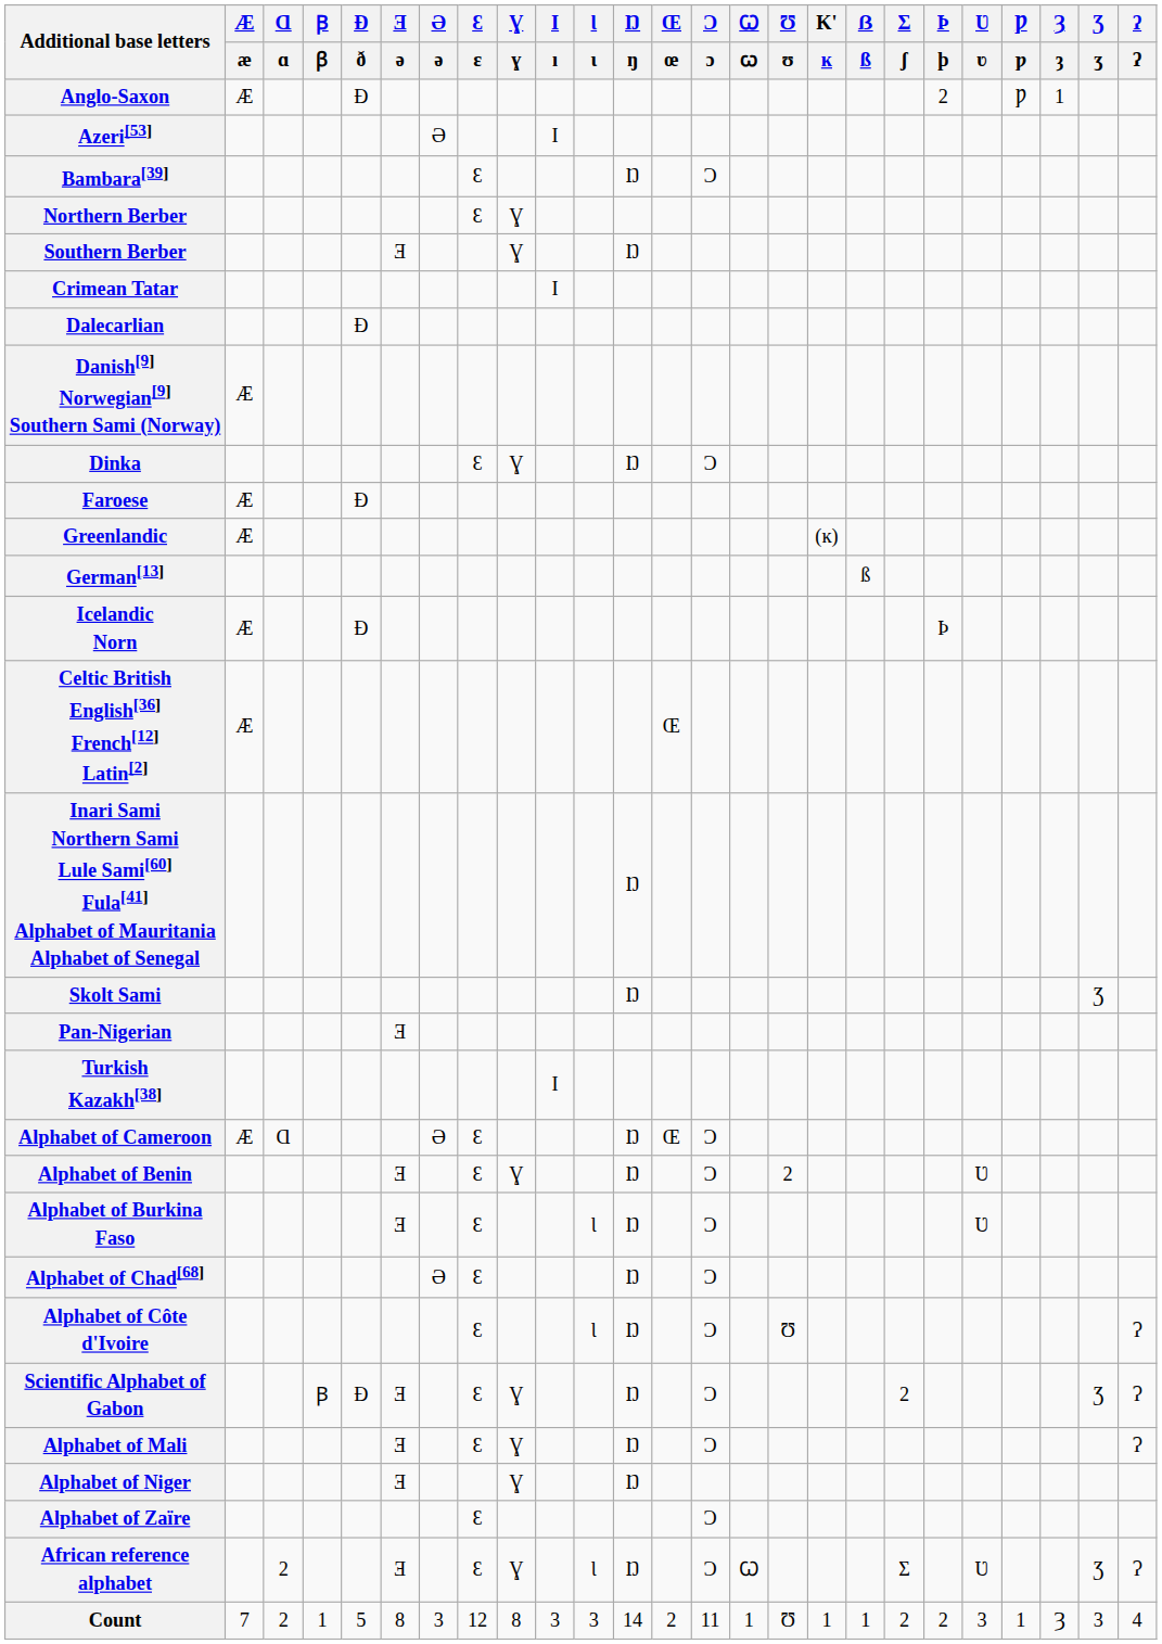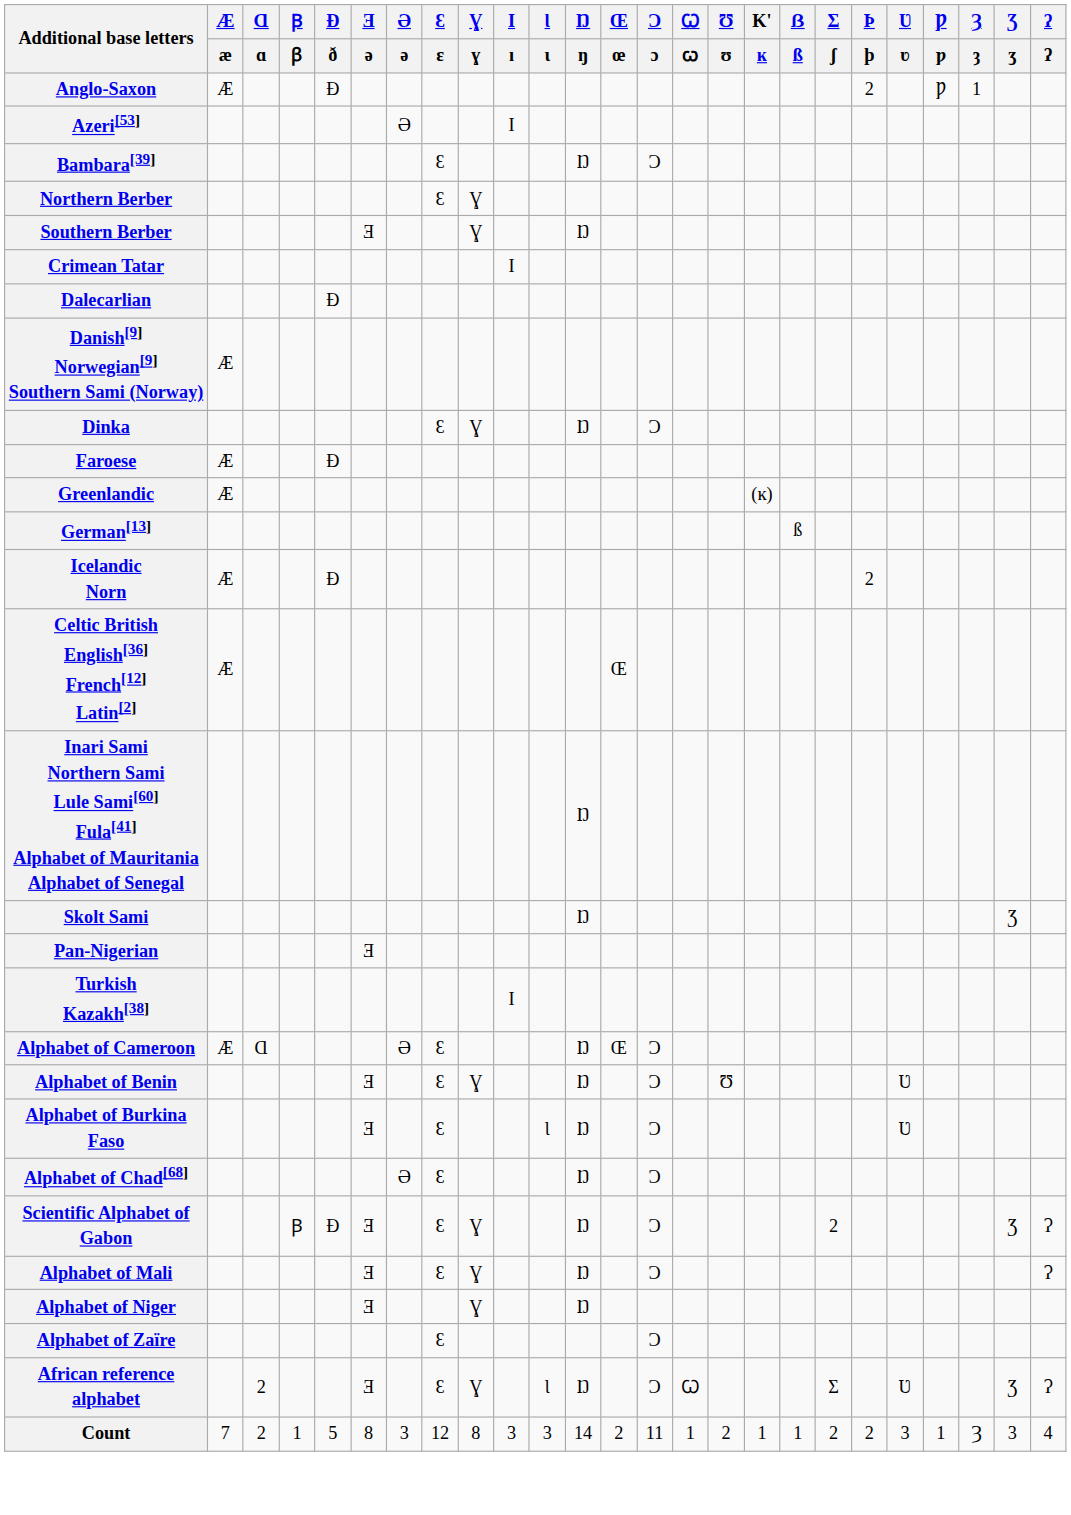 <table class="wikitable" style="border:1px solid #aaa;border-collapse:collapse;line-height:1.4;text-align:center;table-layout:fixed">
 <tr>
 <th style="width:10em" rowspan="2">Additional base letters</th>
 <th style="width:1.5em"><a href='#'>Æ</a></th>
 <th style="width:1.5em"><a href='#'>Ɑ</a></th>
 <th style="width:1.5em"><a href='#'>Ꞵ</a></th>
 <th style="width:1.5em"><a href='#'>Ð</a></th>
 <th style="width:1.5em"><a href='#'>Ǝ</a></th>
 <th style="width:1.5em"><a href='#'>Ə</a></th>
 <th style="width:1.5em"><a href='#'>Ɛ</a></th>
 <th style="width:1.5em"><a href='#'>Ɣ</a></th>
 <th style="width:1.5em"><a href='#'>I</a></th>
 <th style="width:1.5em"><a href='#'>Ɩ</a></th>
 <th style="width:1.5em"><a href='#'>Ŋ</a></th>
 <th style="width:1.5em"><a href='#'>Œ</a></th>
 <th style="width:1.5em"><a href='#'>Ɔ</a></th>
 <th style="width:1.5em"><a href='#'>Ꞷ</a></th>
 <th style="width:1.5em"><a href='#'>Ʊ</a></th>
 <th style="width:1.5em">K'</th>
 <th style="width:1.5em"><a href='#'>ẞ</a></th>
 <th style="width:1.5em"><a href='#'>Ʃ</a></th>
 <th style="width:1.5em"><a href='#'>Þ</a></th>
 <th style="width:1.5em"><a href='#'>Ʋ</a></th>
 <th style="width:1.5em"><a href='#'>Ƿ</a></th>
 <th style="width:1.5em"><a href='#'>Ȝ</a></th>
 <th style="width:1.5em"><a href='#'>Ʒ</a></th>
 <th style="width:1.5em"><a href='#'>ʔ</a></th>
 </tr>
 <tr>
 <th>æ</th>
 <th>ɑ</th>
 <th>ꞵ</th>
 <th>ð</th>
 <th>ǝ</th>
 <th>ə</th>
 <th>ɛ</th>
 <th>ɣ</th>
 <th>ı</th>
 <th>ɩ</th>
 <th>ŋ</th>
 <th>œ</th>
 <th>ɔ</th>
 <th>ꞷ</th>
 <th>ʊ</th>
 <th><a href='#'>ĸ</a></th>
 <th><a href='#'>ß</a></th>
 <th>ʃ</th>
 <th>þ</th>
 <th>ʋ</th>
 <th>ƿ</th>
 <th>ȝ</th>
 <th>ʒ</th>
 <th>ʔ</th>
 </tr>
 <tr>
 <th><a href='#'>Anglo-Saxon</a></th>
 <td>Æ</td>
 <td></td>
 <td></td>
 <td>Ð</td>
 <td></td>
 <td></td>
 <td></td>
 <td></td>
 <td></td>
 <td></td>
 <td></td>
 <td></td>
 <td></td>
 <td></td>
 <td></td>
 <td></td>
 <td></td>
 <td></td>
 <td>2</td>
 <td></td>
 <td>Ƿ</td>
 <td>1</td>
 <td></td>
 <td></td>
 </tr>
 <tr>
 <th><a href='#'>Azeri</a><sup><a href='#'>[53</a>]</sup></th>
 <td></td>
 <td></td>
 <td></td>
 <td></td>
 <td></td>
 <td>Ə</td>
 <td></td>
 <td></td>
 <td>I</td>
 <td></td>
 <td></td>
 <td></td>
 <td></td>
 <td></td>
 <td></td>
 <td></td>
 <td></td>
 <td></td>
 <td></td>
 <td></td>
 <td></td>
 <td></td>
 <td></td>
 <td></td>
 </tr>
 <tr>
 <th><a href='#'>Bambara</a><sup><a href='#'>[39</a>]</sup></th>
 <td></td>
 <td></td>
 <td></td>
 <td></td>
 <td></td>
 <td></td>
 <td>Ɛ</td>
 <td></td>
 <td></td>
 <td></td>
 <td>Ŋ</td>
 <td></td>
 <td>Ɔ</td>
 <td></td>
 <td></td>
 <td></td>
 <td></td>
 <td></td>
 <td></td>
 <td></td>
 <td></td>
 <td></td>
 <td></td>
 <td></td>
 </tr>
 <tr>
 <th><a href='#'>Northern Berber</a></th>
 <td></td>
 <td></td>
 <td></td>
 <td></td>
 <td></td>
 <td></td>
 <td>Ɛ</td>
 <td>Ɣ</td>
 <td></td>
 <td></td>
 <td></td>
 <td></td>
 <td></td>
 <td></td>
 <td></td>
 <td></td>
 <td></td>
 <td></td>
 <td></td>
 <td></td>
 <td></td>
 <td></td>
 <td></td>
 <td></td>
 </tr>
 <tr>
 <th><a href='#'>Southern Berber</a></th>
 <td></td>
 <td></td>
 <td></td>
 <td></td>
 <td>Ǝ</td>
 <td></td>
 <td></td>
 <td>Ɣ</td>
 <td></td>
 <td></td>
 <td>Ŋ</td>
 <td></td>
 <td></td>
 <td></td>
 <td></td>
 <td></td>
 <td></td>
 <td></td>
 <td></td>
 <td></td>
 <td></td>
 <td></td>
 <td></td>
 <td></td>
 </tr>
 <tr>
 <th><a href='#'>Crimean Tatar</a></th>
 <td></td>
 <td></td>
 <td></td>
 <td></td>
 <td></td>
 <td></td>
 <td></td>
 <td></td>
 <td>I</td>
 <td></td>
 <td></td>
 <td></td>
 <td></td>
 <td></td>
 <td></td>
 <td></td>
 <td></td>
 <td></td>
 <td></td>
 <td></td>
 <td></td>
 <td></td>
 <td></td>
 <td></td>
 </tr>
 <tr>
 <th><a href='#'>Dalecarlian</a></th>
 <td></td>
 <td></td>
 <td></td>
 <td>Ð</td>
 <td></td>
 <td></td>
 <td></td>
 <td></td>
 <td></td>
 <td></td>
 <td></td>
 <td></td>
 <td></td>
 <td></td>
 <td></td>
 <td></td>
 <td></td>
 <td></td>
 <td></td>
 <td></td>
 <td></td>
 <td></td>
 <td></td>
 <td></td>
 </tr>
 <tr>
 <th><a href='#'>Danish</a><sup><a href='#'>[9</a>]</sup><br><a href='#'>Norwegian</a><sup><a href='#'>[9</a>]</sup><br><a href='#'>Southern Sami (Norway)</a></th>
 <td>Æ</td>
 <td></td>
 <td></td>
 <td></td>
 <td></td>
 <td></td>
 <td></td>
 <td></td>
 <td></td>
 <td></td>
 <td></td>
 <td></td>
 <td></td>
 <td></td>
 <td></td>
 <td></td>
 <td></td>
 <td></td>
 <td></td>
 <td></td>
 <td></td>
 <td></td>
 <td></td>
 <td></td>
 </tr>
 <tr>
 <th><a href='#'>Dinka</a></th>
 <td></td>
 <td></td>
 <td></td>
 <td></td>
 <td></td>
 <td></td>
 <td>Ɛ</td>
 <td>Ɣ</td>
 <td></td>
 <td></td>
 <td>Ŋ</td>
 <td></td>
 <td>Ɔ</td>
 <td></td>
 <td></td>
 <td></td>
 <td></td>
 <td></td>
 <td></td>
 <td></td>
 <td></td>
 <td></td>
 <td></td>
 <td></td>
 </tr>
 <tr>
 <th><a href='#'>Faroese</a></th>
 <td>Æ</td>
 <td></td>
 <td></td>
 <td>Ð</td>
 <td></td>
 <td></td>
 <td></td>
 <td></td>
 <td></td>
 <td></td>
 <td></td>
 <td></td>
 <td></td>
 <td></td>
 <td></td>
 <td></td>
 <td></td>
 <td></td>
 <td></td>
 <td></td>
 <td></td>
 <td></td>
 <td></td>
 <td></td>
 </tr>
 <tr>
 <th><a href='#'>Greenlandic</a></th>
 <td>Æ</td>
 <td></td>
 <td></td>
 <td></td>
 <td></td>
 <td></td>
 <td></td>
 <td></td>
 <td></td>
 <td></td>
 <td></td>
 <td></td>
 <td></td>
 <td></td>
 <td></td>
 <td>(ĸ)</td>
 <td></td>
 <td></td>
 <td></td>
 <td></td>
 <td></td>
 <td></td>
 <td></td>
 <td></td>
 </tr>
 <tr>
 <th><a href='#'>German</a><sup><a href='#'>[13</a>]</sup></th>
 <td></td>
 <td></td>
 <td></td>
 <td></td>
 <td></td>
 <td></td>
 <td></td>
 <td></td>
 <td></td>
 <td></td>
 <td></td>
 <td></td>
 <td></td>
 <td></td>
 <td></td>
 <td></td>
 <td>ß</td>
 <td></td>
 <td></td>
 <td></td>
 <td></td>
 <td></td>
 <td></td>
 <td></td>
 </tr>
 <tr>
 <th><a href='#'>Icelandic</a><br><a href='#'>Norn</a></th>
 <td>Æ</td>
 <td></td>
 <td></td>
 <td>Ð</td>
 <td></td>
 <td></td>
 <td></td>
 <td></td>
 <td></td>
 <td></td>
 <td></td>
 <td></td>
 <td></td>
 <td></td>
 <td></td>
 <td></td>
 <td></td>
 <td></td>
-<td>Þ</td>
+<td>2</td>
 <td></td>
 <td></td>
 <td></td>
 <td></td>
 <td></td>
 </tr>
 <tr>
 <th><a href='#'>Celtic British</a><br><a href='#'>English</a><sup><a href='#'>[36</a>]</sup><br><a href='#'>French</a><sup><a href='#'>[12</a>]</sup><br><a href='#'>Latin</a><sup><a href='#'>[2</a>]</sup></th>
 <td>Æ</td>
 <td></td>
 <td></td>
 <td></td>
 <td></td>
 <td></td>
 <td></td>
 <td></td>
 <td></td>
 <td></td>
 <td></td>
 <td>Œ</td>
 <td></td>
 <td></td>
 <td></td>
 <td></td>
 <td></td>
 <td></td>
 <td></td>
 <td></td>
 <td></td>
 <td></td>
 <td></td>
 <td></td>
 </tr>
 <tr>
 <th><a href='#'>Inari Sami</a><br><a href='#'>Northern Sami</a><br><a href='#'>Lule Sami</a><sup><a href='#'>[60</a>]</sup><br><a href='#'>Fula</a><sup><a href='#'>[41</a>]</sup><br><a href='#'>Alphabet of Mauritania</a><br><a href='#'>Alphabet of Senegal</a></th>
 <td></td>
 <td></td>
 <td></td>
 <td></td>
 <td></td>
 <td></td>
 <td></td>
 <td></td>
 <td></td>
 <td></td>
 <td>Ŋ</td>
 <td></td>
 <td></td>
 <td></td>
 <td></td>
 <td></td>
 <td></td>
 <td></td>
 <td></td>
 <td></td>
 <td></td>
 <td></td>
 <td></td>
 <td></td>
 </tr>
 <tr>
 <th><a href='#'>Skolt Sami</a></th>
 <td></td>
 <td></td>
 <td></td>
 <td></td>
 <td></td>
 <td></td>
 <td></td>
 <td></td>
 <td></td>
 <td></td>
 <td>Ŋ</td>
 <td></td>
 <td></td>
 <td></td>
 <td></td>
 <td></td>
 <td></td>
 <td></td>
 <td></td>
 <td></td>
 <td></td>
 <td></td>
 <td>Ʒ</td>
 <td></td>
 </tr>
 <tr>
 <th><a href='#'>Pan-Nigerian</a></th>
 <td></td>
 <td></td>
 <td></td>
 <td></td>
 <td>Ǝ</td>
 <td></td>
 <td></td>
 <td></td>
 <td></td>
 <td></td>
 <td></td>
 <td></td>
 <td></td>
 <td></td>
 <td></td>
 <td></td>
 <td></td>
 <td></td>
 <td></td>
 <td></td>
 <td></td>
 <td></td>
 <td></td>
 <td></td>
 </tr>
 <tr>
 <th><a href='#'>Turkish</a><br><a href='#'>Kazakh</a><sup><a href='#'>[38</a>]</sup></th>
 <td></td>
 <td></td>
 <td></td>
 <td></td>
 <td></td>
 <td></td>
 <td></td>
 <td></td>
 <td>I</td>
 <td></td>
 <td></td>
 <td></td>
 <td></td>
 <td></td>
 <td></td>
 <td></td>
 <td></td>
 <td></td>
 <td></td>
 <td></td>
 <td></td>
 <td></td>
 <td></td>
 <td></td>
 </tr>
 <tr>
 <th><a href='#'>Alphabet of Cameroon</a></th>
 <td>Æ</td>
 <td>Ɑ</td>
 <td></td>
 <td></td>
 <td></td>
 <td>Ə</td>
 <td>Ɛ</td>
 <td></td>
 <td></td>
 <td></td>
 <td>Ŋ</td>
 <td>Œ</td>
 <td>Ɔ</td>
 <td></td>
 <td></td>
 <td></td>
 <td></td>
 <td></td>
 <td></td>
 <td></td>
 <td></td>
 <td></td>
 <td></td>
 <td></td>
 </tr>
 <tr>
 <th><a href='#'>Alphabet of Benin</a></th>
 <td></td>
 <td></td>
 <td></td>
 <td></td>
 <td>Ǝ</td>
 <td></td>
 <td>Ɛ</td>
 <td>Ɣ</td>
 <td></td>
 <td></td>
 <td>Ŋ</td>
 <td></td>
 <td>Ɔ</td>
 <td></td>
-<td>2</td>
+<td>Ʊ</td>
 <td></td>
 <td></td>
 <td></td>
 <td></td>
 <td>Ʋ</td>
 <td></td>
 <td></td>
 <td></td>
 <td></td>
 </tr>
 <tr>
 <th><a href='#'>Alphabet of Burkina Faso</a></th>
 <td></td>
 <td></td>
 <td></td>
 <td></td>
 <td>Ǝ</td>
 <td></td>
 <td>Ɛ</td>
 <td></td>
 <td></td>
 <td>Ɩ</td>
 <td>Ŋ</td>
 <td></td>
 <td>Ɔ</td>
 <td></td>
 <td></td>
 <td></td>
 <td></td>
 <td></td>
 <td></td>
 <td>Ʋ</td>
 <td></td>
 <td></td>
 <td></td>
 <td></td>
 </tr>
 <tr>
 <th><a href='#'>Alphabet of Chad</a><sup><a href='#'>[68</a>]</sup></th>
 <td></td>
 <td></td>
 <td></td>
 <td></td>
 <td></td>
 <td>Ə</td>
 <td>Ɛ</td>
 <td></td>
 <td></td>
 <td></td>
 <td>Ŋ</td>
 <td></td>
 <td>Ɔ</td>
 <td></td>
 <td></td>
 <td></td>
 <td></td>
 <td></td>
 <td></td>
 <td></td>
 <td></td>
 <td></td>
 <td></td>
 <td></td>
-</tr>
-<tr>
-<th><a href='#'>Alphabet of Côte d'Ivoire</a></th>
-<td></td>
-<td></td>
-<td></td>
-<td></td>
-<td></td>
-<td></td>
-<td>Ɛ</td>
-<td></td>
-<td></td>
-<td>Ɩ</td>
-<td>Ŋ</td>
-<td></td>
-<td>Ɔ</td>
-<td></td>
-<td>Ʊ</td>
-<td></td>
-<td></td>
-<td></td>
-<td></td>
-<td></td>
-<td></td>
-<td></td>
-<td></td>
-<td>Ɂ</td>
 </tr>
 <tr>
 <th><a href='#'>Scientific Alphabet of Gabon</a></th>
 <td></td>
 <td></td>
 <td>Ꞵ</td>
 <td>Ð</td>
 <td>Ǝ</td>
 <td></td>
 <td>Ɛ</td>
 <td>Ɣ</td>
 <td></td>
 <td></td>
 <td>Ŋ</td>
 <td></td>
 <td>Ɔ</td>
 <td></td>
 <td></td>
 <td></td>
 <td></td>
 <td>2</td>
 <td></td>
 <td></td>
 <td></td>
 <td></td>
 <td>Ʒ</td>
 <td>Ɂ</td>
 </tr>
 <tr>
 <th><a href='#'>Alphabet of Mali</a></th>
 <td></td>
 <td></td>
 <td></td>
 <td></td>
 <td>Ǝ</td>
 <td></td>
 <td>Ɛ</td>
 <td>Ɣ</td>
 <td></td>
 <td></td>
 <td>Ŋ</td>
 <td></td>
 <td>Ɔ</td>
 <td></td>
 <td></td>
 <td></td>
 <td></td>
 <td></td>
 <td></td>
 <td></td>
 <td></td>
 <td></td>
 <td></td>
 <td>Ɂ</td>
 </tr>
 <tr>
 <th><a href='#'>Alphabet of Niger</a></th>
 <td></td>
 <td></td>
 <td></td>
 <td></td>
 <td>Ǝ</td>
 <td></td>
 <td></td>
 <td>Ɣ</td>
 <td></td>
 <td></td>
 <td>Ŋ</td>
 <td></td>
 <td></td>
 <td></td>
 <td></td>
 <td></td>
 <td></td>
 <td></td>
 <td></td>
 <td></td>
 <td></td>
 <td></td>
 <td></td>
 <td></td>
 </tr>
 <tr>
 <th><a href='#'>Alphabet of Zaïre</a></th>
 <td></td>
 <td></td>
 <td></td>
 <td></td>
 <td></td>
 <td></td>
 <td>Ɛ</td>
 <td></td>
 <td></td>
 <td></td>
 <td></td>
 <td></td>
 <td>Ɔ</td>
 <td></td>
 <td></td>
 <td></td>
 <td></td>
 <td></td>
 <td></td>
 <td></td>
 <td></td>
 <td></td>
 <td></td>
 <td></td>
 </tr>
 <tr>
 <th><a href='#'>African reference alphabet</a></th>
 <td></td>
 <td>2</td>
 <td></td>
 <td></td>
 <td>Ǝ</td>
 <td></td>
 <td>Ɛ</td>
 <td>Ɣ</td>
 <td></td>
 <td>Ɩ</td>
 <td>Ŋ</td>
 <td></td>
 <td>Ɔ</td>
 <td>Ꞷ</td>
 <td></td>
 <td></td>
 <td></td>
 <td>Ʃ</td>
 <td></td>
 <td>Ʋ</td>
 <td></td>
 <td></td>
 <td>Ʒ</td>
 <td>Ɂ</td>
 </tr>
 <tr>
 <th>Count</th>
 <td>7</td>
 <td>2</td>
 <td>1</td>
 <td>5</td>
 <td>8</td>
 <td>3</td>
 <td>12</td>
 <td>8</td>
 <td>3</td>
 <td>3</td>
 <td>14</td>
 <td>2</td>
 <td>11</td>
 <td>1</td>
-<td>Ʊ</td>
+<td>2</td>
 <td>1</td>
 <td>1</td>
 <td>2</td>
 <td>2</td>
 <td>3</td>
 <td>1</td>
 <td>Ȝ</td>
 <td>3</td>
 <td>4</td>
 </tr>
 </table>
